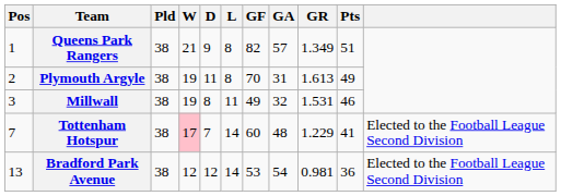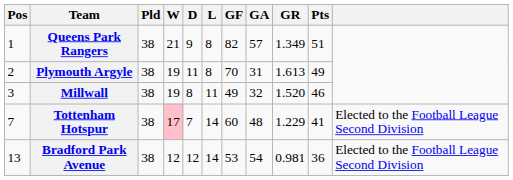 <table class="wikitable sortable">
 <tr>
 <th><abbr>Pos</abbr></th>
 <th align="left">Team</th>
 <th><abbr>Pld</abbr></th>
 <th><abbr>W</abbr></th>
 <th><abbr>D</abbr></th>
 <th><abbr>L</abbr></th>
 <th><abbr>GF</abbr></th>
 <th><abbr>GA</abbr></th>
 <th><abbr>GR</abbr></th>
 <th><abbr>Pts</abbr></th>
 <th></th>
 </tr>
 <tr>
 <td>1</td>
 <th align="left"><a href='#'>Queens Park Rangers</a></th>
 <td>38</td>
 <td>21</td>
 <td>9</td>
 <td>8</td>
 <td>82</td>
 <td>57</td>
 <td>1.349</td>
 <td>51</td>
 <td rowspan="3"></td>
 </tr>
 <tr>
 <td>2</td>
 <th align="left"><a href='#'>Plymouth Argyle</a></th>
 <td>38</td>
 <td>19</td>
 <td>11</td>
 <td>8</td>
 <td>70</td>
 <td>31</td>
 <td>1.613</td>
 <td>49</td>
 </tr>
 <tr>
 <td>3</td>
 <th align="left"><a href='#'>Millwall</a></th>
 <td>38</td>
 <td>19</td>
 <td>8</td>
 <td>11</td>
 <td>49</td>
 <td>32</td>
-<td>1.531</td>
+<td>1.520</td>
 <td>46</td>
 </tr>
 <tr>
 <td>7</td>
 <th align="left"><a href='#'>Tottenham Hotspur</a></th>
 <td>38</td>
 <td style="background: pink;">17</td>
 <td>7</td>
 <td>14</td>
 <td>60</td>
 <td>48</td>
 <td>1.229</td>
 <td>41</td>
 <td rowspan="1">Elected to the <a href='#'>Football League Second Division</a></td>
 </tr>
 <tr>
 <td>13</td>
 <th align="left"><a href='#'>Bradford Park Avenue</a></th>
 <td>38</td>
 <td>12</td>
 <td>12</td>
 <td>14</td>
 <td>53</td>
 <td>54</td>
 <td>0.981</td>
 <td>36</td>
 <td rowspan="1">Elected to the <a href='#'>Football League Second Division</a></td>
 </tr>
 </table>
